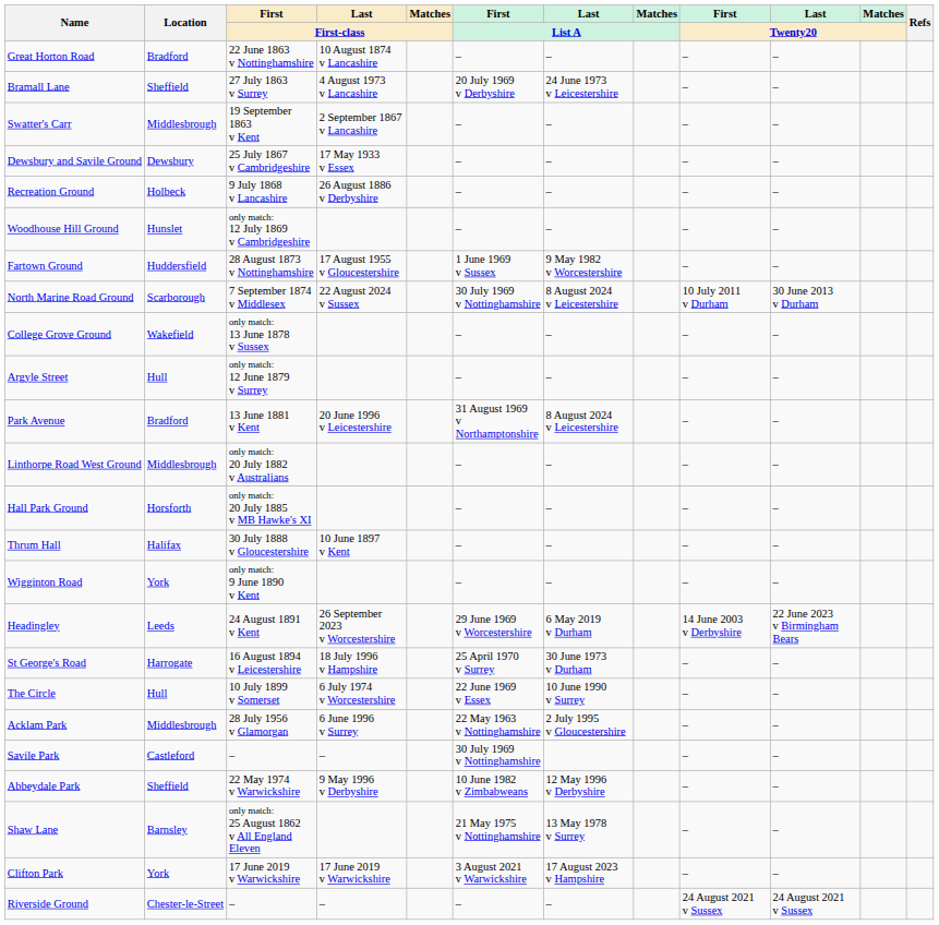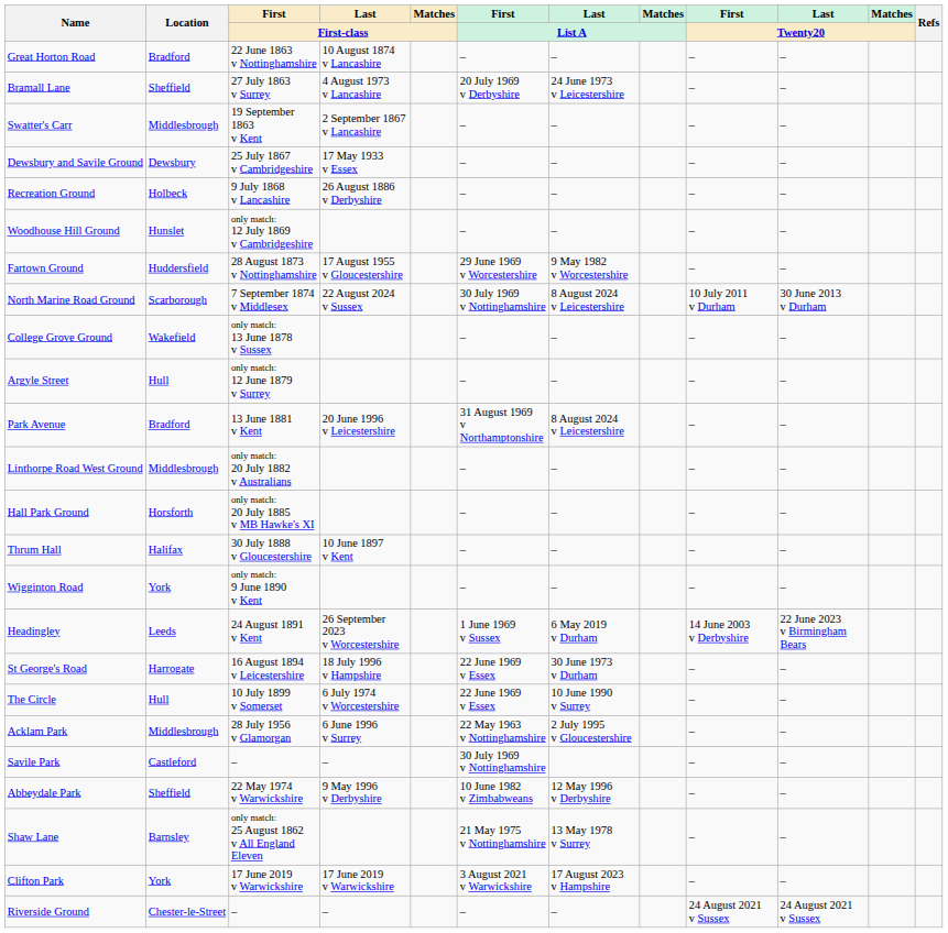 <table class="wikitable sortable">
 <tr>
 <th rowspan="2">Name</th>
 <th rowspan="2">Location</th>
 <th width="120" class="unsortable" style="background:#faecc8">First</th>
 <th width="120" class="unsortable" style="background:#faecc8">Last</th>
 <th style="background:#faecc8">Matches</th>
 <th width="120" class="unsortable" style="background:#cef2e0">First</th>
 <th width="120" class="unsortable" style="background:#cef2e0">Last</th>
 <th style="background:#cef2e0">Matches</th>
 <th width="120" class="unsortable" style="background:#cef2e0">First</th>
 <th width="120" class="unsortable" style="background:#cef2e0">Last</th>
 <th style="background:#cef2e0">Matches</th>
 <th rowspan="2" class="unsortable">Refs</th>
 </tr>
 <tr class="unsortable">
 <th colspan="3" style="background:#faecc8"><a href='#'>First-class</a></th>
 <th colspan="3" style="background:#cef2e0"><a href='#'>List A</a></th>
 <th colspan="3" style="background:#faecc8"><a href='#'>Twenty20</a></th>
 </tr>
 <tr>
 <td><a href='#'>Great Horton Road</a></td>
 <td><a href='#'>Bradford</a></td>
 <td>22 June 1863<br>v <a href='#'>Nottinghamshire</a></td>
 <td>10 August 1874<br>v <a href='#'>Lancashire</a></td>
 <td></td>
 <td>–</td>
 <td>–</td>
 <td></td>
 <td>–</td>
 <td>–</td>
 <td></td>
 <td></td>
 </tr>
 <tr>
 <td><a href='#'>Bramall Lane</a><br></td>
 <td><a href='#'>Sheffield</a></td>
 <td>27 July 1863<br>v <a href='#'>Surrey</a></td>
 <td>4 August 1973<br>v <a href='#'>Lancashire</a></td>
 <td></td>
 <td>20 July 1969<br>v <a href='#'>Derbyshire</a></td>
 <td>24 June 1973<br>v <a href='#'>Leicestershire</a></td>
 <td></td>
 <td>–</td>
 <td>–</td>
 <td></td>
 <td></td>
 </tr>
 <tr>
 <td><a href='#'>Swatter's Carr</a></td>
 <td><a href='#'>Middlesbrough</a></td>
 <td>19 September 1863<br>v <a href='#'>Kent</a></td>
 <td>2 September 1867<br>v <a href='#'>Lancashire</a></td>
 <td></td>
 <td>–</td>
 <td>–</td>
 <td></td>
 <td>–</td>
 <td>–</td>
 <td></td>
 <td></td>
 </tr>
 <tr>
 <td><a href='#'>Dewsbury and Savile Ground</a><br></td>
 <td><a href='#'>Dewsbury</a></td>
 <td>25 July 1867<br>v <a href='#'>Cambridgeshire</a></td>
 <td>17 May 1933<br>v <a href='#'>Essex</a></td>
 <td></td>
 <td>–</td>
 <td>–</td>
 <td></td>
 <td>–</td>
 <td>–</td>
 <td></td>
 <td></td>
 </tr>
 <tr>
 <td><a href='#'>Recreation Ground</a></td>
 <td><a href='#'>Holbeck</a></td>
 <td>9 July 1868<br>v <a href='#'>Lancashire</a></td>
 <td>26 August 1886<br>v <a href='#'>Derbyshire</a></td>
 <td></td>
 <td>–</td>
 <td>–</td>
 <td></td>
 <td>–</td>
 <td>–</td>
 <td></td>
 <td></td>
 </tr>
 <tr>
 <td><a href='#'>Woodhouse Hill Ground</a></td>
 <td><a href='#'>Hunslet</a></td>
 <td><small>only match:</small><br>12 July 1869<br>v <a href='#'>Cambridgeshire</a></td>
 <td> </td>
 <td></td>
 <td>–</td>
 <td>–</td>
 <td></td>
 <td>–</td>
 <td>–</td>
 <td></td>
 <td></td>
 </tr>
 <tr>
 <td><a href='#'>Fartown Ground</a></td>
 <td><a href='#'>Huddersfield</a></td>
 <td>28 August 1873<br>v <a href='#'>Nottinghamshire</a></td>
 <td>17 August 1955<br>v <a href='#'>Gloucestershire</a></td>
 <td></td>
-<td>1 June 1969<br>v <a href='#'>Sussex</a></td>
+<td>29 June 1969<br>v <a href='#'>Worcestershire</a></td>
 <td>9 May 1982<br>v <a href='#'>Worcestershire</a></td>
 <td></td>
 <td>–</td>
 <td>–</td>
 <td></td>
 <td></td>
 </tr>
 <tr>
 <td><a href='#'>North Marine Road Ground</a><br></td>
 <td><a href='#'>Scarborough</a></td>
 <td>7 September 1874<br>v <a href='#'>Middlesex</a></td>
 <td>22 August 2024<br>v <a href='#'>Sussex</a></td>
 <td></td>
 <td>30 July 1969<br>v <a href='#'>Nottinghamshire</a></td>
 <td>8 August 2024<br>v <a href='#'>Leicestershire</a></td>
 <td></td>
 <td>10 July 2011<br>v <a href='#'>Durham</a></td>
 <td>30 June 2013<br>v <a href='#'>Durham</a></td>
 <td></td>
 <td></td>
 </tr>
 <tr>
 <td><a href='#'>College Grove Ground</a><br></td>
 <td><a href='#'>Wakefield</a></td>
 <td><small>only match:</small><br>13 June 1878<br>v <a href='#'>Sussex</a></td>
 <td> </td>
 <td></td>
 <td>–</td>
 <td>–</td>
 <td></td>
 <td>–</td>
 <td>–</td>
 <td></td>
 <td></td>
 </tr>
 <tr>
 <td><a href='#'>Argyle Street</a></td>
 <td><a href='#'>Hull</a></td>
 <td><small>only match:</small><br>12 June 1879<br>v <a href='#'>Surrey</a></td>
 <td> </td>
 <td></td>
 <td>–</td>
 <td>–</td>
 <td></td>
 <td>–</td>
 <td>–</td>
 <td></td>
 <td></td>
 </tr>
 <tr>
 <td><a href='#'>Park Avenue</a><br></td>
 <td><a href='#'>Bradford</a></td>
 <td>13 June 1881<br>v <a href='#'>Kent</a></td>
 <td>20 June 1996<br>v <a href='#'>Leicestershire</a></td>
 <td></td>
 <td>31 August 1969<br>v <a href='#'>Northamptonshire</a></td>
 <td>8 August 2024<br>v <a href='#'>Leicestershire</a></td>
 <td></td>
 <td>–</td>
 <td>–</td>
 <td></td>
 <td></td>
 </tr>
 <tr>
 <td><a href='#'>Linthorpe Road West Ground</a></td>
 <td><a href='#'>Middlesbrough</a></td>
 <td><small>only match:</small><br>20 July 1882<br>v <a href='#'>Australians</a></td>
 <td> </td>
 <td></td>
 <td>–</td>
 <td>–</td>
 <td></td>
 <td>–</td>
 <td>–</td>
 <td></td>
 <td></td>
 </tr>
 <tr>
 <td><a href='#'>Hall Park Ground</a><br></td>
 <td><a href='#'>Horsforth</a></td>
 <td><small>only match:</small><br>20 July 1885<br>v <a href='#'>MB Hawke's XI</a></td>
 <td> </td>
 <td></td>
 <td>–</td>
 <td>–</td>
 <td></td>
 <td>–</td>
 <td>–</td>
 <td></td>
 <td></td>
 </tr>
 <tr>
 <td><a href='#'>Thrum Hall</a><br></td>
 <td><a href='#'>Halifax</a></td>
 <td>30 July 1888<br>v <a href='#'>Gloucestershire</a></td>
 <td>10 June 1897<br>v <a href='#'>Kent</a></td>
 <td></td>
 <td>–</td>
 <td>–</td>
 <td></td>
 <td>–</td>
 <td>–</td>
 <td></td>
 <td></td>
 </tr>
 <tr>
 <td><a href='#'>Wigginton Road</a></td>
 <td><a href='#'>York</a></td>
 <td><small>only match:</small><br>9 June 1890<br>v <a href='#'>Kent</a></td>
 <td> </td>
 <td></td>
 <td>–</td>
 <td>–</td>
 <td></td>
 <td>–</td>
 <td>–</td>
 <td></td>
 <td></td>
 </tr>
 <tr>
 <td><a href='#'>Headingley</a><br></td>
 <td><a href='#'>Leeds</a></td>
 <td>24 August 1891<br>v <a href='#'>Kent</a></td>
 <td>26 September 2023<br>v <a href='#'>Worcestershire</a></td>
 <td></td>
-<td>29 June 1969<br>v <a href='#'>Worcestershire</a></td>
+<td>1 June 1969<br>v <a href='#'>Sussex</a></td>
 <td>6 May 2019<br>v <a href='#'>Durham</a></td>
 <td></td>
 <td>14 June 2003<br>v <a href='#'>Derbyshire</a></td>
 <td>22 June 2023<br>v <a href='#'>Birmingham Bears</a></td>
 <td></td>
 <td></td>
 </tr>
 <tr>
 <td><a href='#'>St George's Road</a><br></td>
 <td><a href='#'>Harrogate</a></td>
 <td>16 August 1894<br>v <a href='#'>Leicestershire</a></td>
 <td>18 July 1996<br>v <a href='#'>Hampshire</a></td>
 <td></td>
-<td>25 April 1970<br>v <a href='#'>Surrey</a></td>
+<td>22 June 1969<br>v <a href='#'>Essex</a></td>
 <td>30 June 1973<br>v <a href='#'>Durham</a></td>
 <td></td>
 <td>–</td>
 <td>–</td>
 <td></td>
 <td></td>
 </tr>
 <tr>
 <td><a href='#'>The Circle</a></td>
 <td><a href='#'>Hull</a></td>
 <td>10 July 1899<br>v <a href='#'>Somerset</a></td>
 <td>6 July 1974<br>v <a href='#'>Worcestershire</a></td>
 <td></td>
 <td>22 June 1969<br>v <a href='#'>Essex</a></td>
 <td>10 June 1990<br>v <a href='#'>Surrey</a></td>
 <td></td>
 <td>–</td>
 <td>–</td>
 <td></td>
 <td></td>
 </tr>
 <tr>
 <td><a href='#'>Acklam Park</a></td>
 <td><a href='#'>Middlesbrough</a></td>
 <td>28 July 1956<br>v <a href='#'>Glamorgan</a></td>
 <td>6 June 1996<br>v <a href='#'>Surrey</a></td>
 <td></td>
 <td>22 May 1963<br>v <a href='#'>Nottinghamshire</a></td>
 <td>2 July 1995<br>v <a href='#'>Gloucestershire</a></td>
 <td></td>
 <td>–</td>
 <td>–</td>
 <td></td>
 <td></td>
 </tr>
 <tr>
 <td><a href='#'>Savile Park</a><br></td>
 <td><a href='#'>Castleford</a></td>
 <td>–</td>
 <td>–</td>
 <td></td>
 <td>30 July 1969<br>v <a href='#'>Nottinghamshire</a></td>
 <td> </td>
 <td></td>
 <td>–</td>
 <td>–</td>
 <td></td>
 <td></td>
 </tr>
 <tr>
 <td><a href='#'>Abbeydale Park</a><br></td>
 <td><a href='#'>Sheffield</a></td>
 <td>22 May 1974<br>v <a href='#'>Warwickshire</a></td>
 <td>9 May 1996<br>v <a href='#'>Derbyshire</a></td>
 <td></td>
 <td>10 June 1982<br>v <a href='#'>Zimbabweans</a></td>
 <td>12 May 1996<br>v <a href='#'>Derbyshire</a></td>
 <td></td>
 <td>–</td>
 <td>–</td>
 <td></td>
 <td></td>
 </tr>
 <tr>
 <td><a href='#'>Shaw Lane</a><br></td>
 <td><a href='#'>Barnsley</a></td>
 <td><small>only match:</small><br>25 August 1862<br>v <a href='#'>All England Eleven</a></td>
 <td> </td>
 <td></td>
 <td>21 May 1975<br>v <a href='#'>Nottinghamshire</a></td>
 <td>13 May 1978<br>v <a href='#'>Surrey</a></td>
 <td></td>
 <td>–</td>
 <td>–</td>
 <td></td>
 <td></td>
 </tr>
 <tr>
 <td><a href='#'>Clifton Park</a><br></td>
 <td><a href='#'>York</a></td>
 <td>17 June 2019<br>v <a href='#'>Warwickshire</a></td>
 <td>17 June 2019<br> v <a href='#'>Warwickshire</a></td>
 <td></td>
 <td>3 August 2021<br>v <a href='#'>Warwickshire</a></td>
 <td>17 August 2023<br>v <a href='#'>Hampshire</a></td>
 <td></td>
 <td>–</td>
 <td>–</td>
 <td></td>
 <td></td>
 </tr>
 <tr>
 <td><a href='#'>Riverside Ground</a></td>
 <td><a href='#'>Chester-le-Street</a></td>
 <td>–</td>
 <td>–</td>
 <td></td>
 <td>–</td>
 <td>–</td>
 <td></td>
 <td>24 August 2021<br>v <a href='#'>Sussex</a></td>
 <td>24 August 2021<br>v <a href='#'>Sussex</a></td>
 <td></td>
 <td></td>
 </tr>
 </table>
